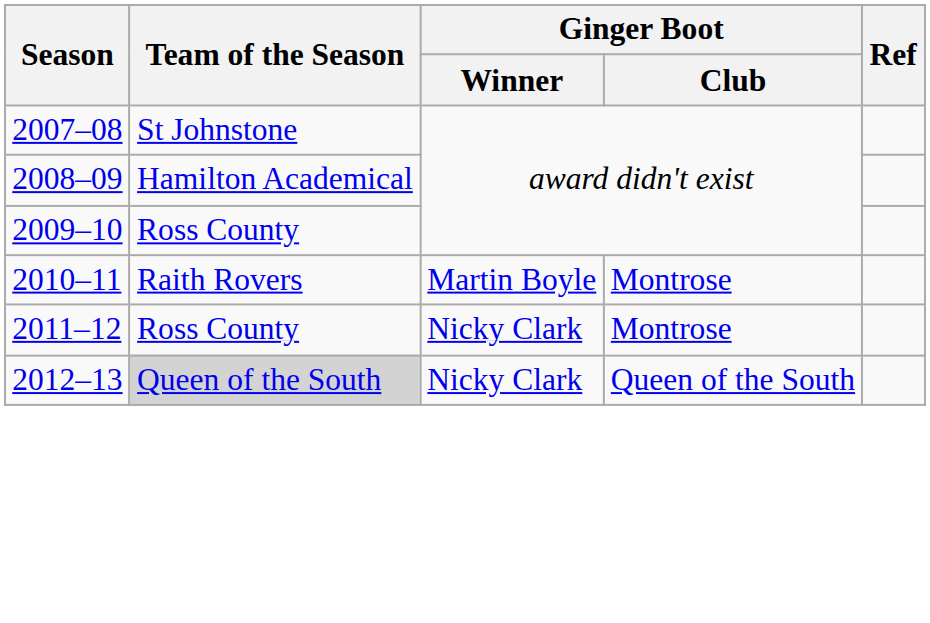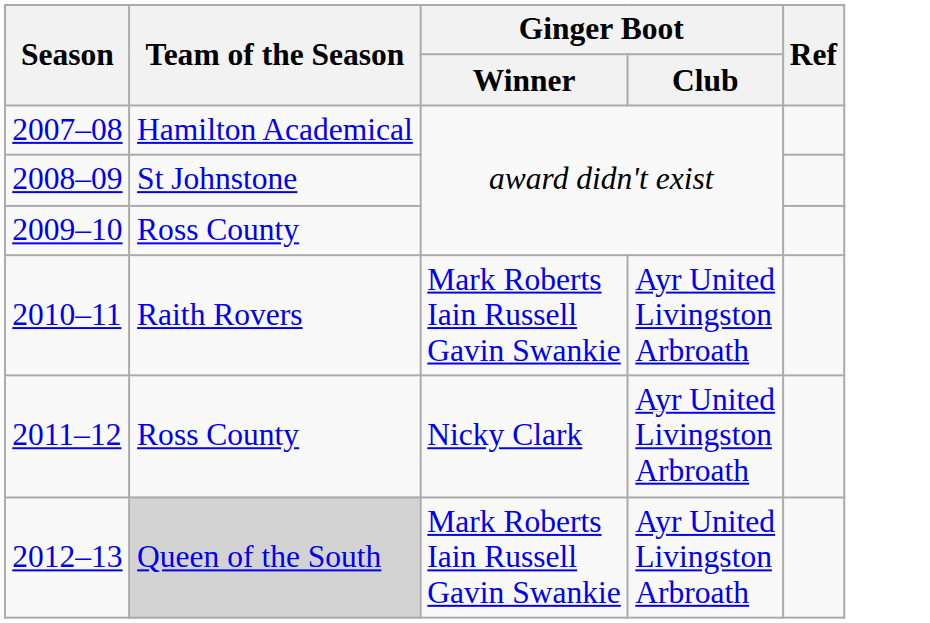 <table class="wikitable">
 <tr>
 <th rowspan="2">Season</th>
 <th rowspan="2">Team of the Season</th>
 <th colspan="2">Ginger Boot</th>
 <th rowspan="2">Ref</th>
 </tr>
 <tr>
 <th>Winner</th>
 <th>Club</th>
 </tr>
 <tr>
 <td><a href='#'>2007–08</a></td>
-<td><a href='#'>St Johnstone</a></td>
+<td><a href='#'>Hamilton Academical</a></td>
 <td colspan="2" rowspan="3" style="text-align: center;"><em>award didn't exist</em></td>
 <td></td>
 </tr>
 <tr>
 <td><a href='#'>2008–09</a></td>
-<td><a href='#'>Hamilton Academical</a></td>
+<td><a href='#'>St Johnstone</a></td>
 <td></td>
 </tr>
 <tr>
 <td><a href='#'>2009–10</a></td>
 <td><a href='#'>Ross County</a></td>
 <td></td>
 </tr>
 <tr>
 <td><a href='#'>2010–11</a></td>
 <td><a href='#'>Raith Rovers</a></td>
-<td> <a href='#'>Martin Boyle</a></td>
-<td><a href='#'>Montrose</a></td>
+<td> <a href='#'>Mark Roberts</a><br> <a href='#'>Iain Russell</a><br> <a href='#'>Gavin Swankie</a></td>
+<td><a href='#'>Ayr United</a><br><a href='#'>Livingston</a><br><a href='#'>Arbroath</a></td>
 <td></td>
 </tr>
 <tr>
 <td><a href='#'>2011–12</a></td>
 <td><a href='#'>Ross County</a></td>
 <td> <a href='#'>Nicky Clark</a></td>
-<td><a href='#'>Montrose</a></td>
+<td><a href='#'>Ayr United</a><br><a href='#'>Livingston</a><br><a href='#'>Arbroath</a></td>
 <td></td>
 </tr>
 <tr>
 <td><a href='#'>2012–13</a></td>
 <td style="background: lightgrey;"><a href='#'>Queen of the South</a></td>
-<td> <a href='#'>Nicky Clark</a></td>
-<td><a href='#'>Queen of the South</a></td>
+<td> <a href='#'>Mark Roberts</a><br> <a href='#'>Iain Russell</a><br> <a href='#'>Gavin Swankie</a></td>
+<td><a href='#'>Ayr United</a><br><a href='#'>Livingston</a><br><a href='#'>Arbroath</a></td>
 <td></td>
 </tr>
 </table>
